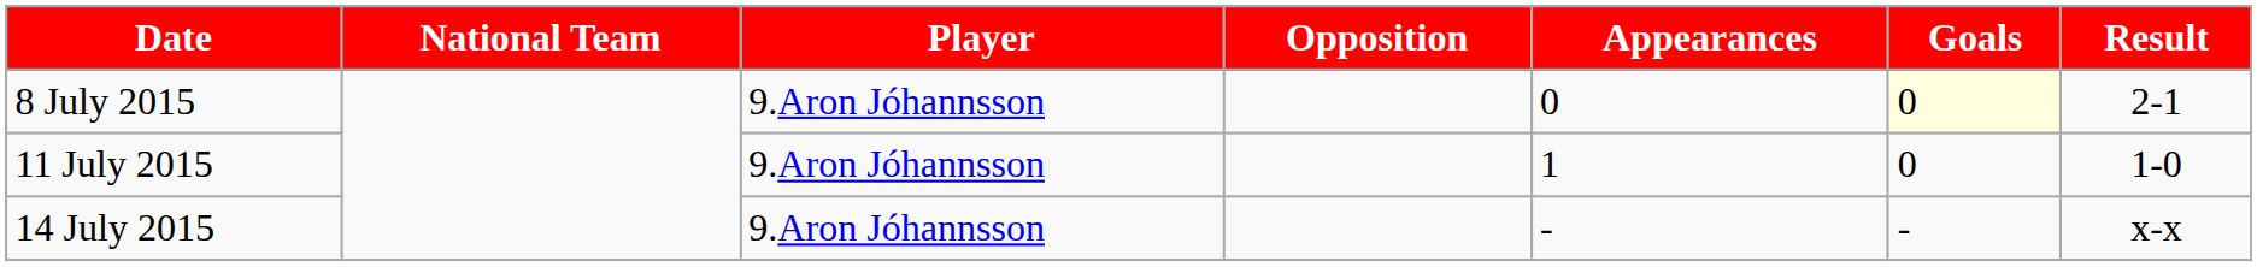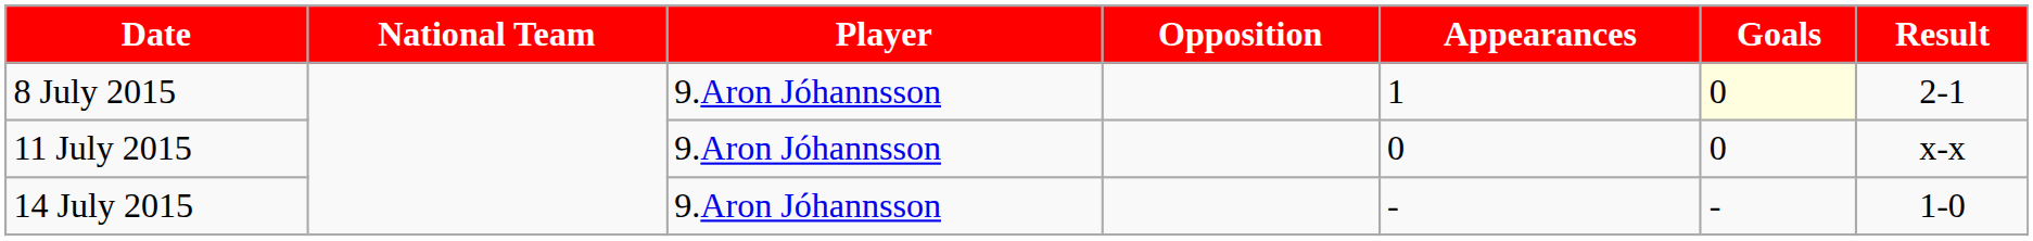 <table class="wikitable sortable" style="font-size: 95%; width: 100%; text-align: left">
 <tr>
 <th style="background:#f00; color:white; text-align:center;">Date</th>
 <th style="background:#f00; color:white; text-align:center;">National Team</th>
 <th style="background:#f00; color:white; text-align:center;">Player</th>
 <th style="background:#f00; color:white; text-align:center;">Opposition</th>
 <th style="background:#f00; color:white; text-align:center;">Appearances</th>
 <th style="background:#f00; color:white; text-align:center;">Goals</th>
 <th style="background:#f00; color:white; text-align:center;">Result</th>
 </tr>
 <tr>
 <td>8 July 2015</td>
 <td style="text-align: center;" rowspan=3></td>
 <td>9.<a href='#'>Aron Jóhannsson</a></td>
 <td style="text-align:center;"></td>
-<td>0</td>
+<td>1</td>
 <td style="background: lightyellow;">0</td>
 <td style="text-align:center;"> 2-1 </td>
 </tr>
 <tr>
 <td>11 July 2015</td>
 <td>9.<a href='#'>Aron Jóhannsson</a></td>
 <td style="text-align:center;"></td>
-<td>1</td>
 <td>0</td>
-<td style="text-align:center;"> 1-0 </td>
+<td>0</td>
+<td style="text-align:center;"> x-x </td>
 </tr>
 <tr>
 <td>14 July 2015</td>
 <td>9.<a href='#'>Aron Jóhannsson</a></td>
 <td style="text-align:center;"></td>
 <td>-</td>
 <td>-</td>
-<td style="text-align:center;"> x-x </td>
+<td style="text-align:center;"> 1-0 </td>
 </tr>
 </table>
